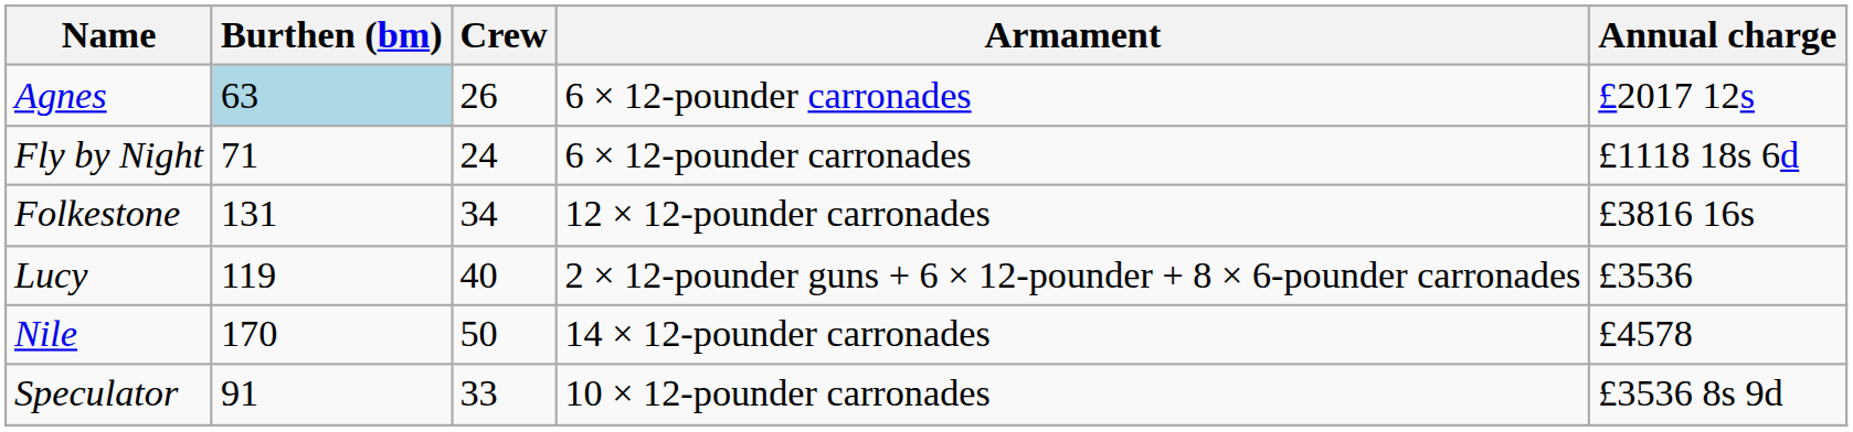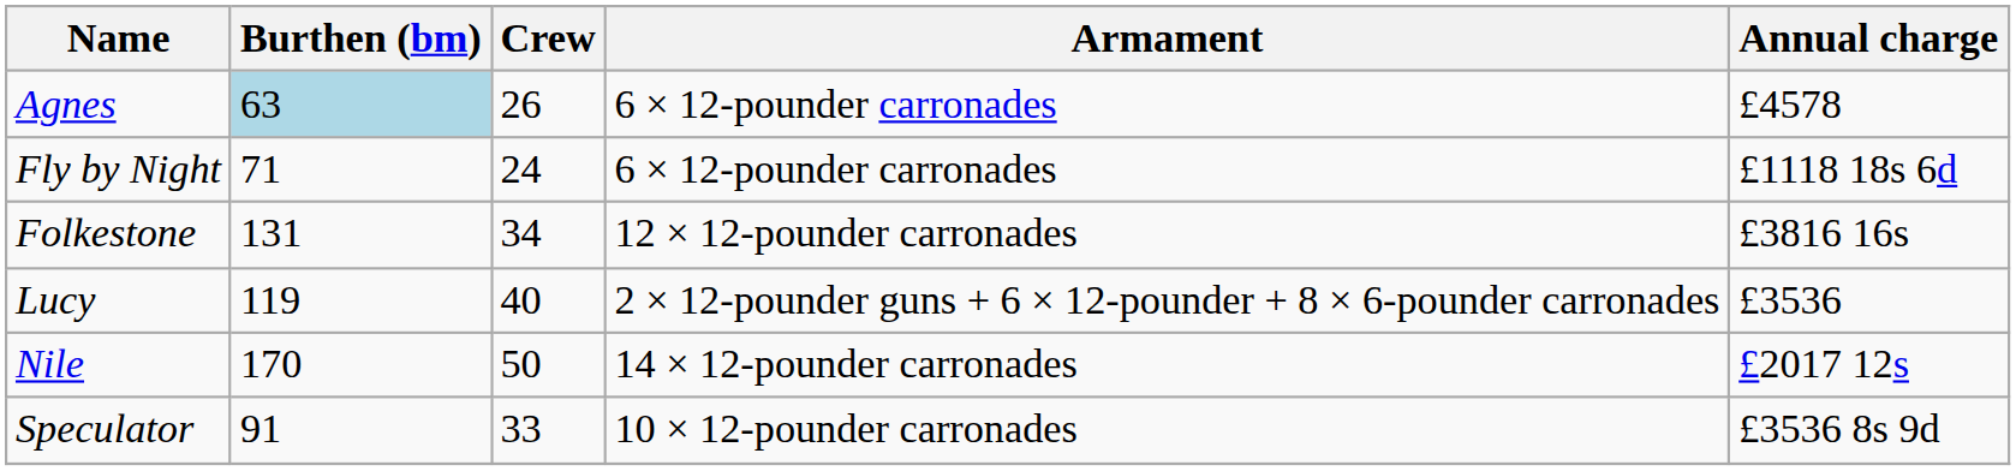 <table class="sortable wikitable">
 <tr>
 <th>Name</th>
 <th>Burthen (<a href='#'>bm</a>)</th>
 <th>Crew</th>
 <th>Armament</th>
 <th>Annual charge</th>
 </tr>
 <tr>
 <td><a href='#'><em>Agnes</em></a></td>
 <td style="background: lightblue;">63</td>
 <td>26</td>
 <td>6 × 12-pounder <a href='#'>carronades</a></td>
-<td><a href='#'>£</a>2017 12<a href='#'>s</a></td>
+<td>£4578</td>
 </tr>
 <tr>
 <td><em>Fly by Night</em></td>
 <td>71</td>
 <td>24</td>
 <td>6 × 12-pounder carronades</td>
 <td>£1118 18s 6<a href='#'>d</a></td>
 </tr>
 <tr>
 <td><em>Folkestone</em></td>
 <td>131</td>
 <td>34</td>
 <td>12 × 12-pounder carronades</td>
 <td>£3816 16s</td>
 </tr>
 <tr>
 <td><em>Lucy</em></td>
 <td>119</td>
 <td>40</td>
 <td>2 × 12-pounder guns + 6 × 12-pounder + 8 × 6-pounder carronades</td>
 <td>£3536</td>
 </tr>
 <tr>
 <td><a href='#'><em>Nile</em></a></td>
 <td>170</td>
 <td>50</td>
 <td>14 × 12-pounder carronades</td>
-<td>£4578</td>
+<td><a href='#'>£</a>2017 12<a href='#'>s</a></td>
 </tr>
 <tr>
 <td><em>Speculator</em></td>
 <td>91</td>
 <td>33</td>
 <td>10 × 12-pounder carronades</td>
 <td>£3536 8s 9d</td>
 </tr>
 <tr>
 </tr>
 </table>
